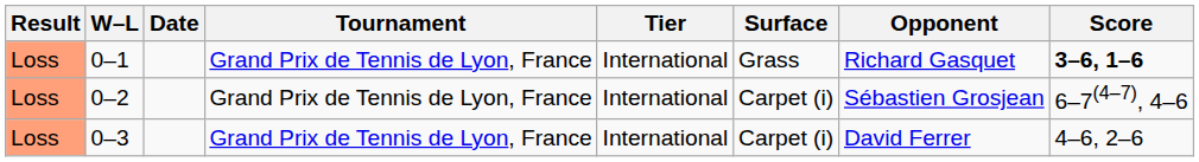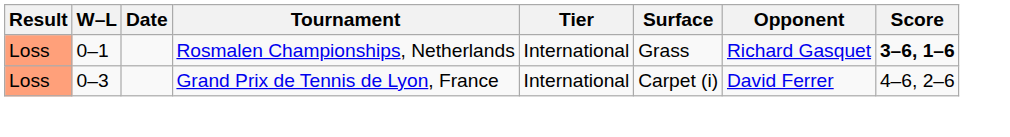 <table class="sortable wikitable">
 <tr>
 <th>Result</th>
 <th class="unsortable">W–L</th>
 <th>Date</th>
 <th>Tournament</th>
 <th>Tier</th>
 <th>Surface</th>
 <th>Opponent</th>
 <th class="unsortable">Score</th>
 </tr>
 <tr>
 <td bgcolor=FFA07A>Loss</td>
 <td>0–1</td>
 <td><a href='#'></a></td>
-<td><a href='#'>Grand Prix de Tennis de Lyon</a>, France</td>
+<td><a href='#'>Rosmalen Championships</a>, Netherlands</td>
 <td>International</td>
 <td>Grass</td>
 <td> <a href='#'>Richard Gasquet</a></td>
 <td><strong>3–6, 1–6</strong></td>
-</tr>
-<tr>
-<td bgcolor=FFA07A>Loss</td>
-<td>0–2</td>
-<td><a href='#'></a></td>
-<td>Grand Prix de Tennis de Lyon, France</td>
-<td>International</td>
-<td>Carpet (i)</td>
-<td> <a href='#'>Sébastien Grosjean</a></td>
-<td>6–7<sup>(4–7)</sup>, 4–6</td>
 </tr>
 <tr>
 <td bgcolor=FFA07A>Loss</td>
 <td>0–3</td>
 <td><a href='#'></a></td>
 <td><a href='#'>Grand Prix de Tennis de Lyon</a>, France</td>
 <td>International</td>
 <td>Carpet (i)</td>
 <td> <a href='#'>David Ferrer</a></td>
 <td>4–6, 2–6</td>
 </tr>
 </table>
